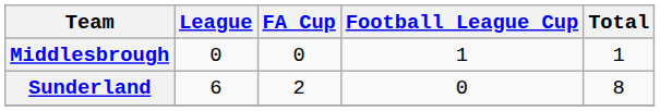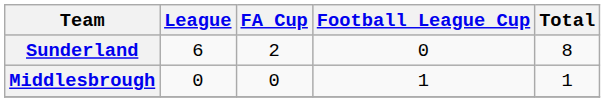 <table class="wikitable" style="text-align:center;">
 <tr>
 <th>Team</th>
 <th><a href='#'>League</a></th>
 <th><a href='#'>FA Cup</a></th>
 <th><a href='#'>Football League Cup</a></th>
 <th>Total</th>
 </tr>
 <tr>
+<th><a href='#'>Sunderland</a></th>
+<td>6</td>
+<td>2</td>
+<td>0</td>
+<td>8</td>
+</tr>
+<tr>
 <th><a href='#'>Middlesbrough</a></th>
 <td>0</td>
 <td>0</td>
 <td>1</td>
 <td>1</td>
 </tr>
 <tr>
-<th><a href='#'>Sunderland</a></th>
-<td>6</td>
-<td>2</td>
-<td>0</td>
-<td>8</td>
-</tr>
-<tr>
 </tr>
 </table>
